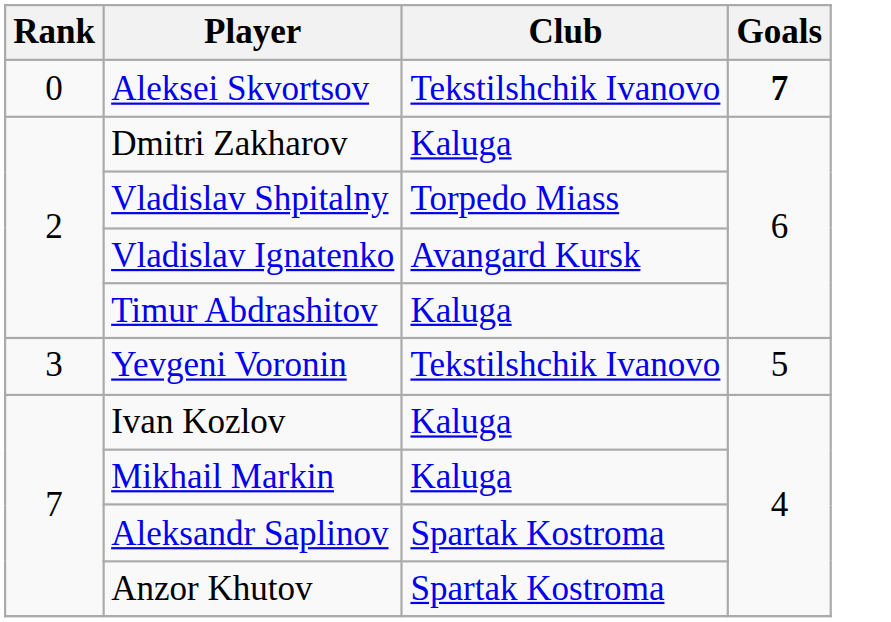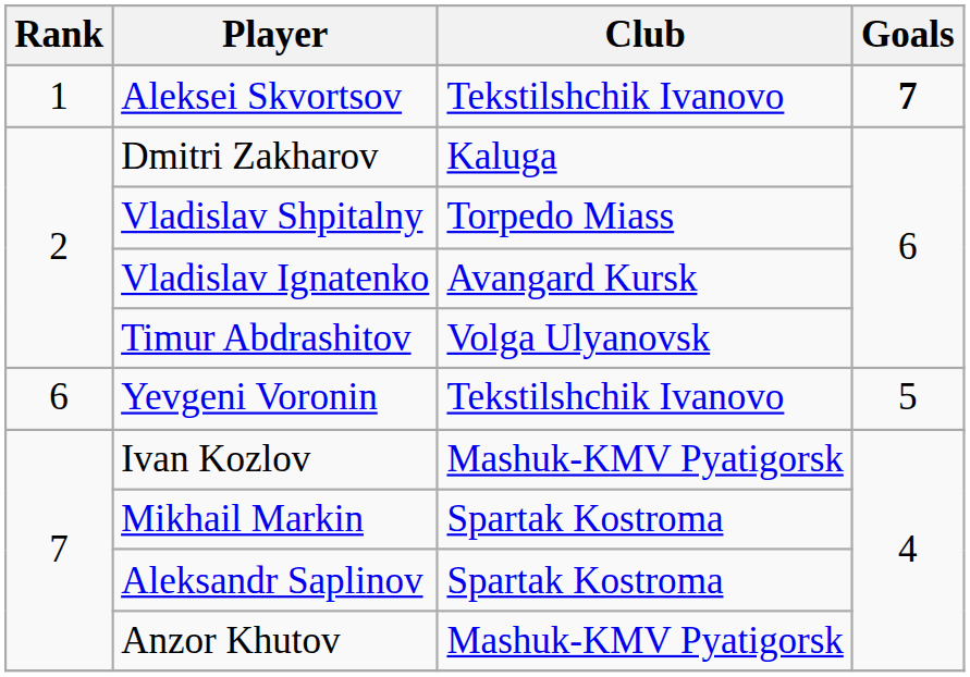 <table class="wikitable" style="text-align:center">
 <tr>
 <th>Rank</th>
 <th>Player</th>
 <th>Club</th>
 <th>Goals</th>
 </tr>
 <tr>
-<td>0</td>
+<td>1</td>
 <td style="text-align: left;"><a href='#'>Aleksei Skvortsov</a></td>
 <td style="text-align: left;"><a href='#'>Tekstilshchik Ivanovo</a></td>
 <td><strong>7</strong></td>
 </tr>
 <tr>
 <td rowspan="4">2</td>
 <td style="text-align: left;">Dmitri Zakharov</td>
 <td style="text-align: left;"><a href='#'>Kaluga</a></td>
 <td rowspan="4">6</td>
 </tr>
 <tr>
 <td style="text-align: left;"><a href='#'>Vladislav Shpitalny</a></td>
 <td style="text-align: left;"><a href='#'>Torpedo Miass</a></td>
 </tr>
 <tr>
 <td style="text-align: left;"><a href='#'>Vladislav Ignatenko</a></td>
 <td style="text-align: left;"><a href='#'>Avangard Kursk</a></td>
 </tr>
 <tr>
 <td style="text-align: left;"><a href='#'>Timur Abdrashitov</a></td>
-<td style="text-align: left;"><a href='#'>Kaluga</a></td>
+<td style="text-align: left;"><a href='#'>Volga Ulyanovsk</a></td>
 </tr>
 <tr>
-<td>3</td>
+<td>6</td>
 <td style="text-align: left;"><a href='#'>Yevgeni Voronin</a></td>
 <td style="text-align: left;"><a href='#'>Tekstilshchik Ivanovo</a></td>
 <td>5</td>
 </tr>
 <tr>
 <td rowspan="4">7</td>
 <td style="text-align: left;">Ivan Kozlov</td>
-<td style="text-align: left;"><a href='#'>Kaluga</a></td>
+<td style="text-align: left;"><a href='#'>Mashuk-KMV Pyatigorsk</a></td>
 <td rowspan="4">4</td>
 </tr>
 <tr>
 <td style="text-align: left;"><a href='#'>Mikhail Markin</a></td>
-<td style="text-align: left;"><a href='#'>Kaluga</a></td>
+<td style="text-align: left;"><a href='#'>Spartak Kostroma</a></td>
 </tr>
 <tr>
 <td style="text-align: left;"><a href='#'>Aleksandr Saplinov</a></td>
 <td style="text-align: left;"><a href='#'>Spartak Kostroma</a></td>
 </tr>
 <tr>
 <td style="text-align: left;">Anzor Khutov</td>
-<td style="text-align: left;"><a href='#'>Spartak Kostroma</a></td>
+<td style="text-align: left;"><a href='#'>Mashuk-KMV Pyatigorsk</a></td>
 </tr>
 <tr>
 </tr>
 </table>
